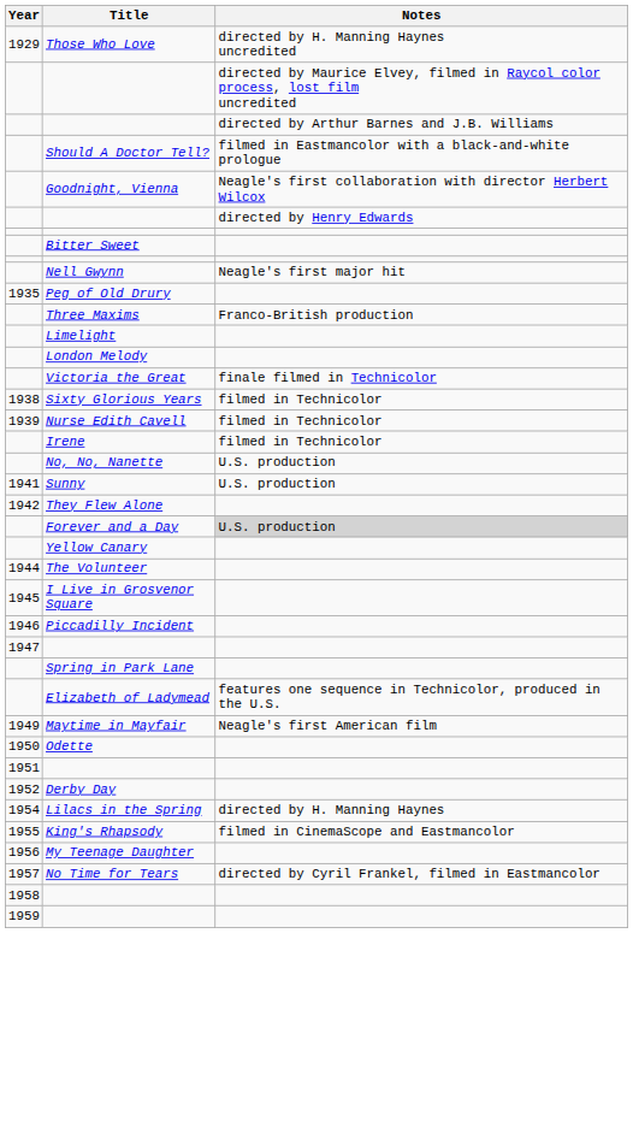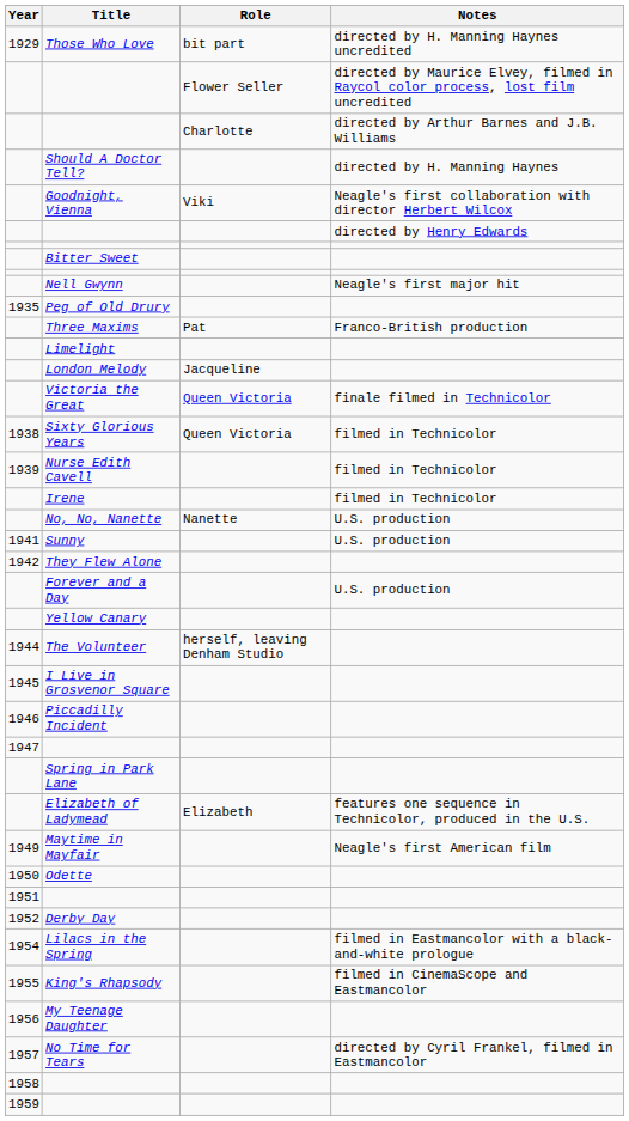 <table class="wikitable sortable" width="100%">
 <tr>
 <th>Year</th>
 <th>Title</th>
+<th>Role</th>
 <th class="unsortable">Notes</th>
 </tr>
 <tr>
 <td>1929</td>
 <td><em><a href='#'>Those Who Love</a></em></td>
+<td>bit part</td>
 <td>directed by H. Manning Haynes<br>uncredited</td>
 </tr>
 <tr>
 <td></td>
 <td><em></em></td>
+<td>Flower Seller</td>
 <td>directed by Maurice Elvey, filmed in <a href='#'>Raycol color process</a>, <a href='#'>lost film</a><br>uncredited</td>
 </tr>
 <tr>
 <td></td>
 <td><em></em></td>
+<td>Charlotte</td>
 <td>directed by Arthur Barnes and J.B. Williams</td>
 </tr>
 <tr>
 <td></td>
 <td><em><a href='#'>Should A Doctor Tell?</a></em></td>
-<td>filmed in Eastmancolor with a black-and-white prologue</td>
+<td></td>
+<td>directed by H. Manning Haynes</td>
 </tr>
 <tr>
 <td></td>
 <td><em><a href='#'>Goodnight, Vienna</a></em></td>
+<td>Viki</td>
 <td>Neagle's first collaboration with director <a href='#'>Herbert Wilcox</a></td>
 </tr>
 <tr>
 <td></td>
 <td><em></em></td>
+<td></td>
 <td>directed by <a href='#'>Henry Edwards</a></td>
 </tr>
 <tr>
 <td></td>
 <td><em></em></td>
 <td></td>
+<td></td>
 </tr>
 <tr>
 <td></td>
 <td><em><a href='#'>Bitter Sweet</a></em></td>
+<td></td>
 <td></td>
 </tr>
 <tr>
 <td></td>
 <td><em></em></td>
 <td></td>
+<td></td>
 </tr>
 <tr>
 <td></td>
 <td><em><a href='#'>Nell Gwynn</a></em></td>
+<td></td>
 <td>Neagle's first major hit</td>
 </tr>
 <tr>
 <td>1935</td>
 <td><em><a href='#'>Peg of Old Drury</a></em></td>
 <td></td>
+<td></td>
 </tr>
 <tr>
 <td></td>
 <td><em><a href='#'>Three Maxims</a></em></td>
+<td>Pat</td>
 <td>Franco-British production</td>
 </tr>
 <tr>
 <td></td>
 <td><em><a href='#'>Limelight</a></em></td>
 <td></td>
+<td></td>
 </tr>
 <tr>
 <td></td>
 <td><em><a href='#'>London Melody</a></em></td>
+<td>Jacqueline</td>
 <td></td>
 </tr>
 <tr>
 <td></td>
 <td><em><a href='#'>Victoria the Great</a></em></td>
+<td><a href='#'>Queen Victoria</a></td>
 <td>finale filmed in <a href='#'>Technicolor</a></td>
 </tr>
 <tr>
 <td>1938</td>
 <td><em><a href='#'>Sixty Glorious Years</a></em></td>
+<td>Queen Victoria</td>
 <td>filmed in Technicolor</td>
 </tr>
 <tr>
 <td>1939</td>
 <td><em><a href='#'>Nurse Edith Cavell</a></em></td>
+<td></td>
 <td>filmed in Technicolor</td>
 </tr>
 <tr>
 <td></td>
 <td><em><a href='#'>Irene</a></em></td>
+<td></td>
 <td>filmed in Technicolor</td>
 </tr>
 <tr>
 <td></td>
 <td><em><a href='#'>No, No, Nanette</a></em></td>
+<td>Nanette</td>
 <td>U.S. production</td>
 </tr>
 <tr>
 <td>1941</td>
 <td><em><a href='#'>Sunny</a></em></td>
+<td></td>
 <td>U.S. production</td>
 </tr>
 <tr>
 <td>1942</td>
 <td><em><a href='#'>They Flew Alone</a></em></td>
 <td></td>
+<td></td>
 </tr>
 <tr>
 <td></td>
 <td><em><a href='#'>Forever and a Day</a></em></td>
-<td style="background: lightgrey;">U.S. production</td>
+<td></td>
+<td>U.S. production</td>
 </tr>
 <tr>
 <td></td>
 <td><em><a href='#'>Yellow Canary</a></em></td>
 <td></td>
+<td></td>
 </tr>
 <tr>
 <td>1944</td>
 <td><em><a href='#'>The Volunteer</a></em></td>
+<td>herself, leaving Denham Studio</td>
 <td></td>
 </tr>
 <tr>
 <td>1945</td>
 <td><em><a href='#'>I Live in Grosvenor Square</a></em></td>
 <td></td>
+<td></td>
 </tr>
 <tr>
 <td>1946</td>
 <td><em><a href='#'>Piccadilly Incident</a></em></td>
+<td></td>
 <td></td>
 </tr>
 <tr>
 <td>1947</td>
 <td><em></em></td>
 <td></td>
+<td></td>
 </tr>
 <tr>
 <td></td>
 <td><em><a href='#'>Spring in Park Lane</a></em></td>
 <td></td>
+<td></td>
 </tr>
 <tr>
 <td></td>
 <td><em><a href='#'>Elizabeth of Ladymead</a></em></td>
+<td>Elizabeth</td>
 <td>features one sequence in Technicolor, produced in the U.S.</td>
 </tr>
 <tr>
 <td>1949</td>
 <td><em><a href='#'>Maytime in Mayfair</a></em></td>
+<td></td>
 <td>Neagle's first American film</td>
 </tr>
 <tr>
 <td>1950</td>
 <td><em><a href='#'>Odette</a></em></td>
 <td></td>
+<td></td>
 </tr>
 <tr>
 <td>1951</td>
 <td><em></em></td>
+<td></td>
 <td></td>
 </tr>
 <tr>
 <td>1952</td>
 <td><em><a href='#'>Derby Day</a></em></td>
 <td></td>
+<td></td>
 </tr>
 <tr>
 <td>1954</td>
 <td><em><a href='#'>Lilacs in the Spring</a></em></td>
-<td>directed by H. Manning Haynes</td>
+<td></td>
+<td>filmed in Eastmancolor with a black-and-white prologue</td>
 </tr>
 <tr>
 <td>1955</td>
 <td><em><a href='#'>King's Rhapsody</a></em></td>
+<td></td>
 <td>filmed in CinemaScope and Eastmancolor</td>
 </tr>
 <tr>
 <td>1956</td>
 <td><em><a href='#'>My Teenage Daughter</a></em></td>
 <td></td>
+<td></td>
 </tr>
 <tr>
 <td>1957</td>
 <td><em><a href='#'>No Time for Tears</a></em></td>
+<td></td>
 <td>directed by Cyril Frankel, filmed in Eastmancolor</td>
 </tr>
 <tr>
 <td>1958</td>
 <td><em></em></td>
 <td></td>
+<td></td>
 </tr>
 <tr>
 <td>1959</td>
 <td><em></em></td>
 <td></td>
+<td></td>
 </tr>
 </table>
